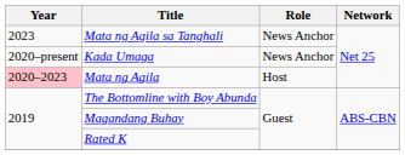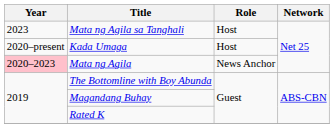 <table class="wikitable">
 <tr>
 <th>Year</th>
 <th>Title</th>
 <th>Role</th>
 <th>Network</th>
 </tr>
 <tr>
 <td>2023</td>
 <td><em><a href='#'>Mata ng Agila sa Tanghali</a></em></td>
-<td>News Anchor</td>
+<td>Host</td>
 <td rowspan="3"><a href='#'>Net 25</a></td>
 </tr>
 <tr>
 <td>2020–present</td>
 <td><em><a href='#'>Kada Umaga</a></em></td>
-<td>News Anchor</td>
+<td>Host</td>
 </tr>
 <tr>
 <td style="background: pink;">2020–2023</td>
 <td><em><a href='#'>Mata ng Agila</a></em></td>
-<td>Host</td>
+<td>News Anchor</td>
 </tr>
 <tr>
 <td rowspan="3">2019</td>
 <td><em><a href='#'>The Bottomline with Boy Abunda</a></em></td>
 <td rowspan="3">Guest</td>
 <td rowspan="3"><a href='#'>ABS-CBN</a></td>
 </tr>
 <tr>
 <td><em><a href='#'>Magandang Buhay</a></em></td>
 </tr>
 <tr>
 <td><em><a href='#'>Rated K</a></em></td>
 </tr>
 <tr>
 </tr>
 </table>
